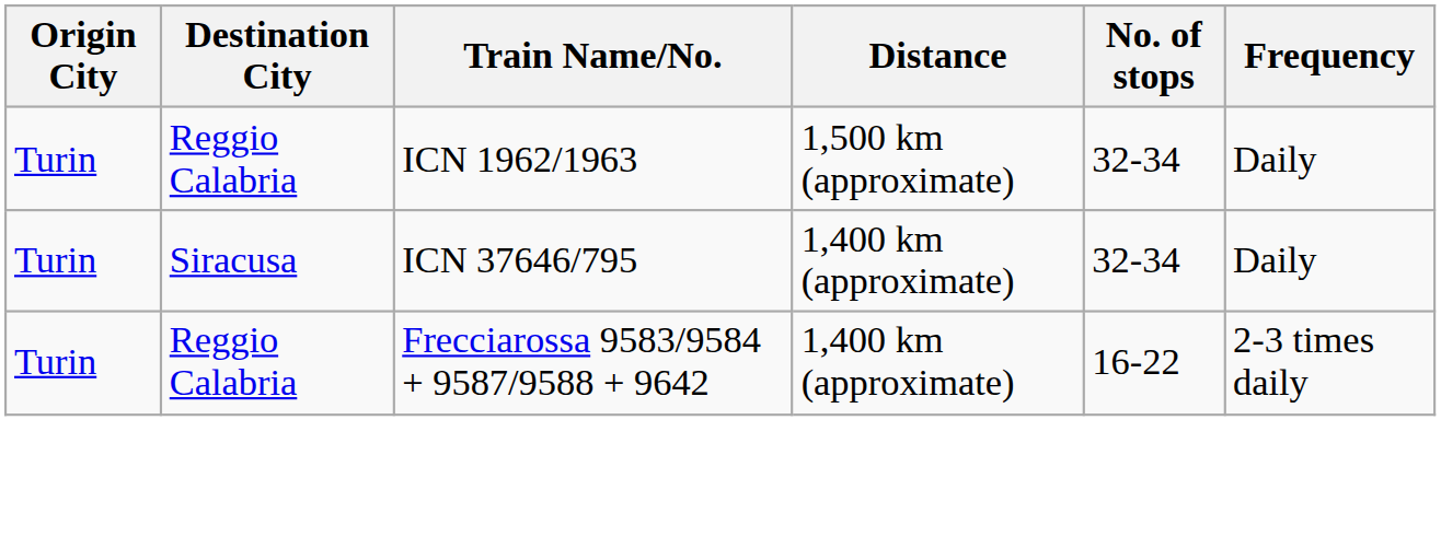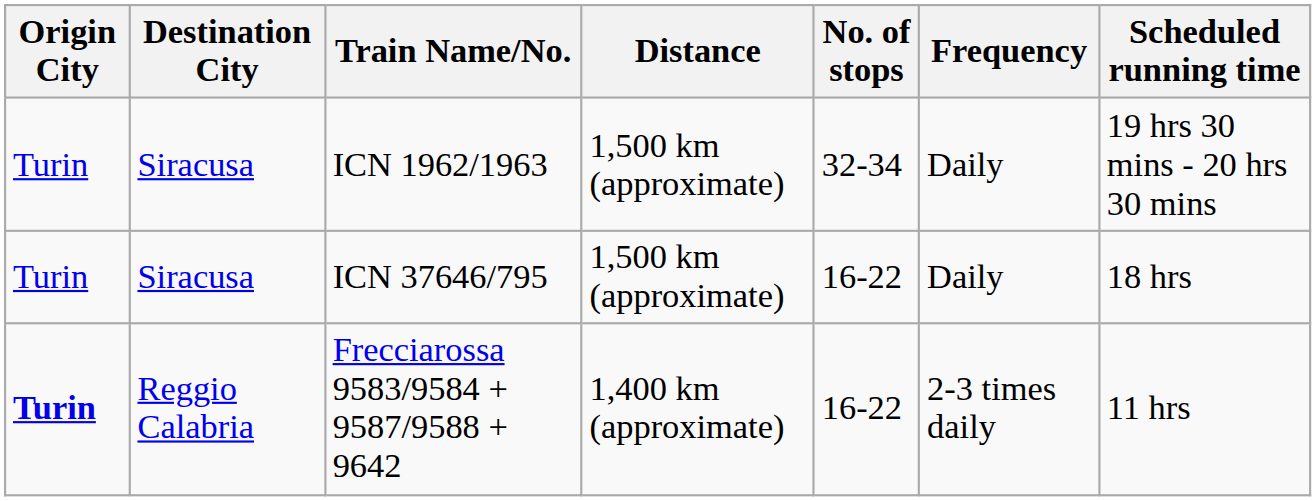 <table class="wikitable sortable">
 <tr>
 <th>Origin City</th>
 <th>Destination City</th>
 <th>Train Name/No.</th>
 <th>Distance</th>
 <th>No. of stops</th>
 <th>Frequency</th>
+<th data-sort-type="number">Scheduled running time</th>
 </tr>
 <tr>
 <td><a href='#'>Turin</a></td>
-<td><a href='#'>Reggio Calabria</a></td>
+<td><a href='#'>Siracusa</a></td>
 <td>ICN 1962/1963</td>
 <td>1,500 km (approximate)</td>
 <td>32-34</td>
 <td>Daily</td>
+<td>19 hrs 30 mins - 20 hrs 30 mins</td>
 </tr>
 <tr>
 <td><a href='#'>Turin</a></td>
 <td><a href='#'>Siracusa</a></td>
 <td>ICN 37646/795</td>
-<td>1,400 km (approximate)</td>
-<td>32-34</td>
+<td>1,500 km (approximate)</td>
+<td>16-22</td>
 <td>Daily</td>
+<td>18 hrs</td>
 </tr>
 <tr>
-<td><a href='#'>Turin</a></td>
+<td><strong><a href='#'>Turin</a></strong></td>
 <td><a href='#'>Reggio Calabria</a></td>
 <td><a href='#'>Frecciarossa</a> 9583/9584 + 9587/9588 + 9642</td>
 <td>1,400 km (approximate)</td>
 <td>16-22</td>
 <td>2-3 times daily</td>
+<td>11 hrs</td>
 </tr>
 </table>
